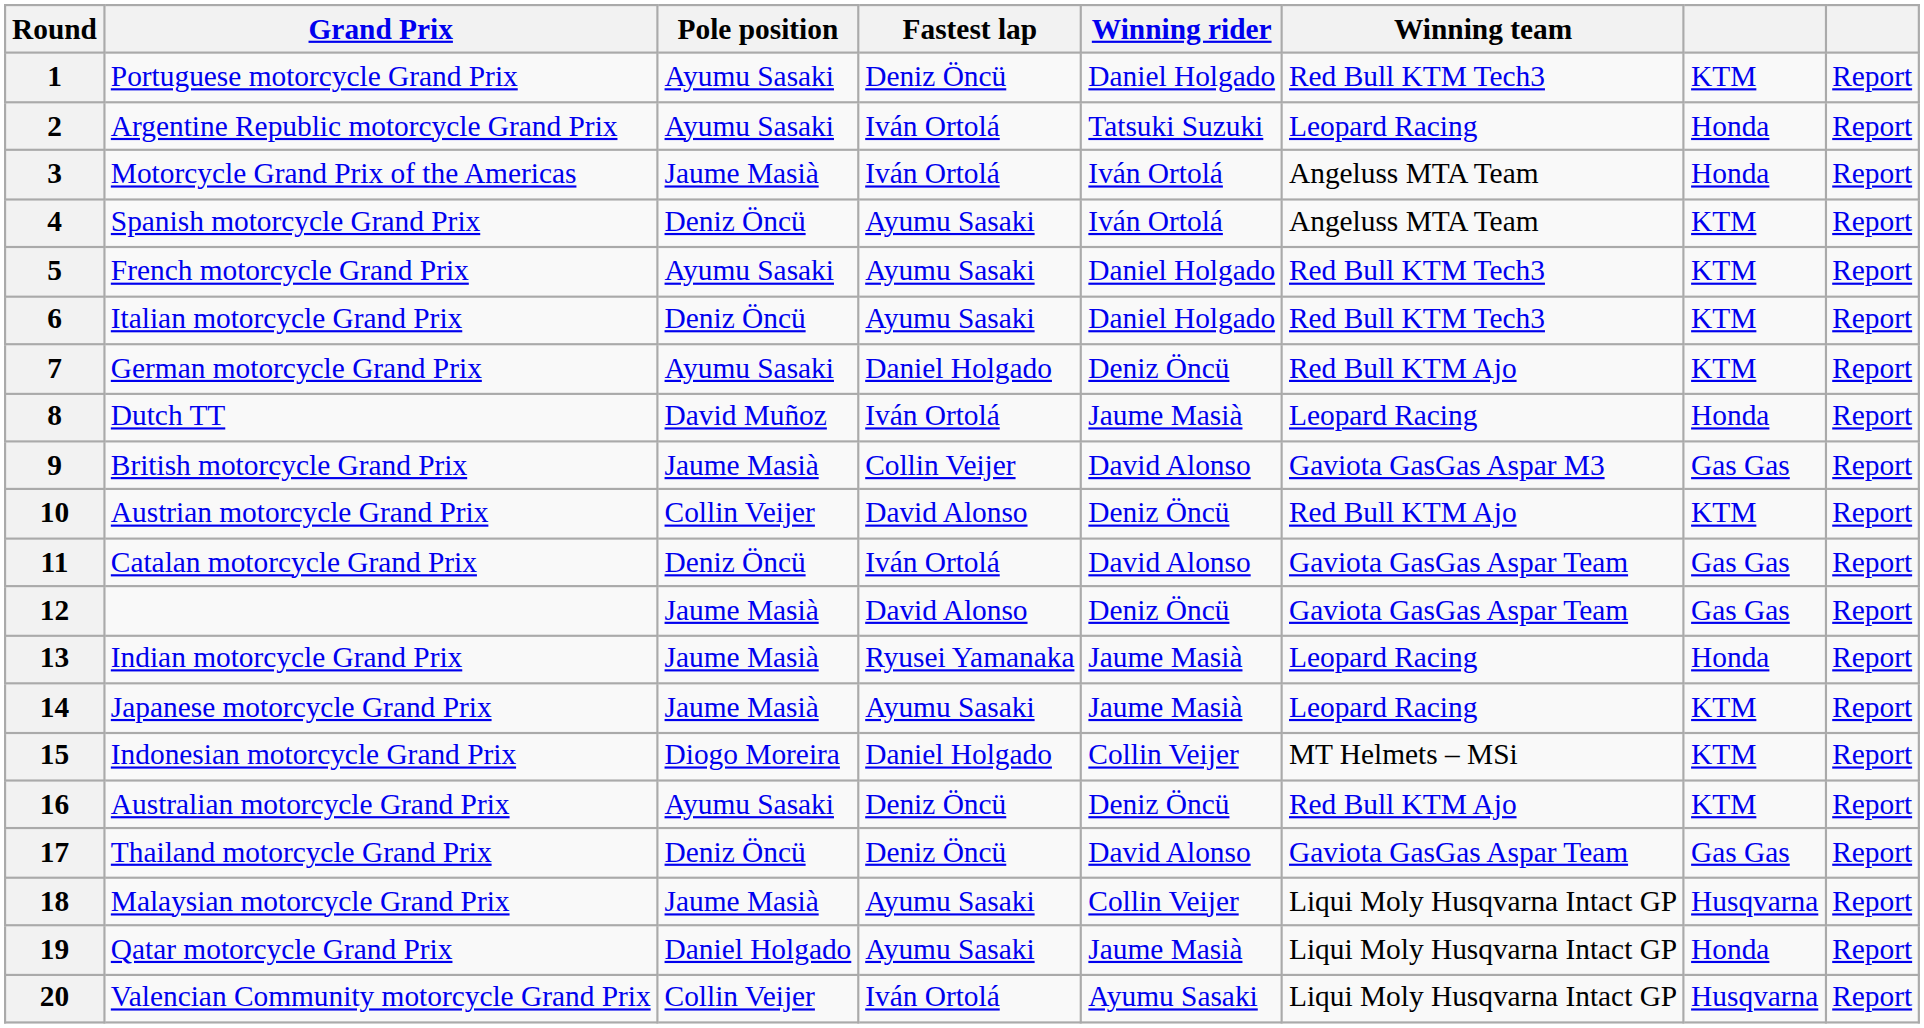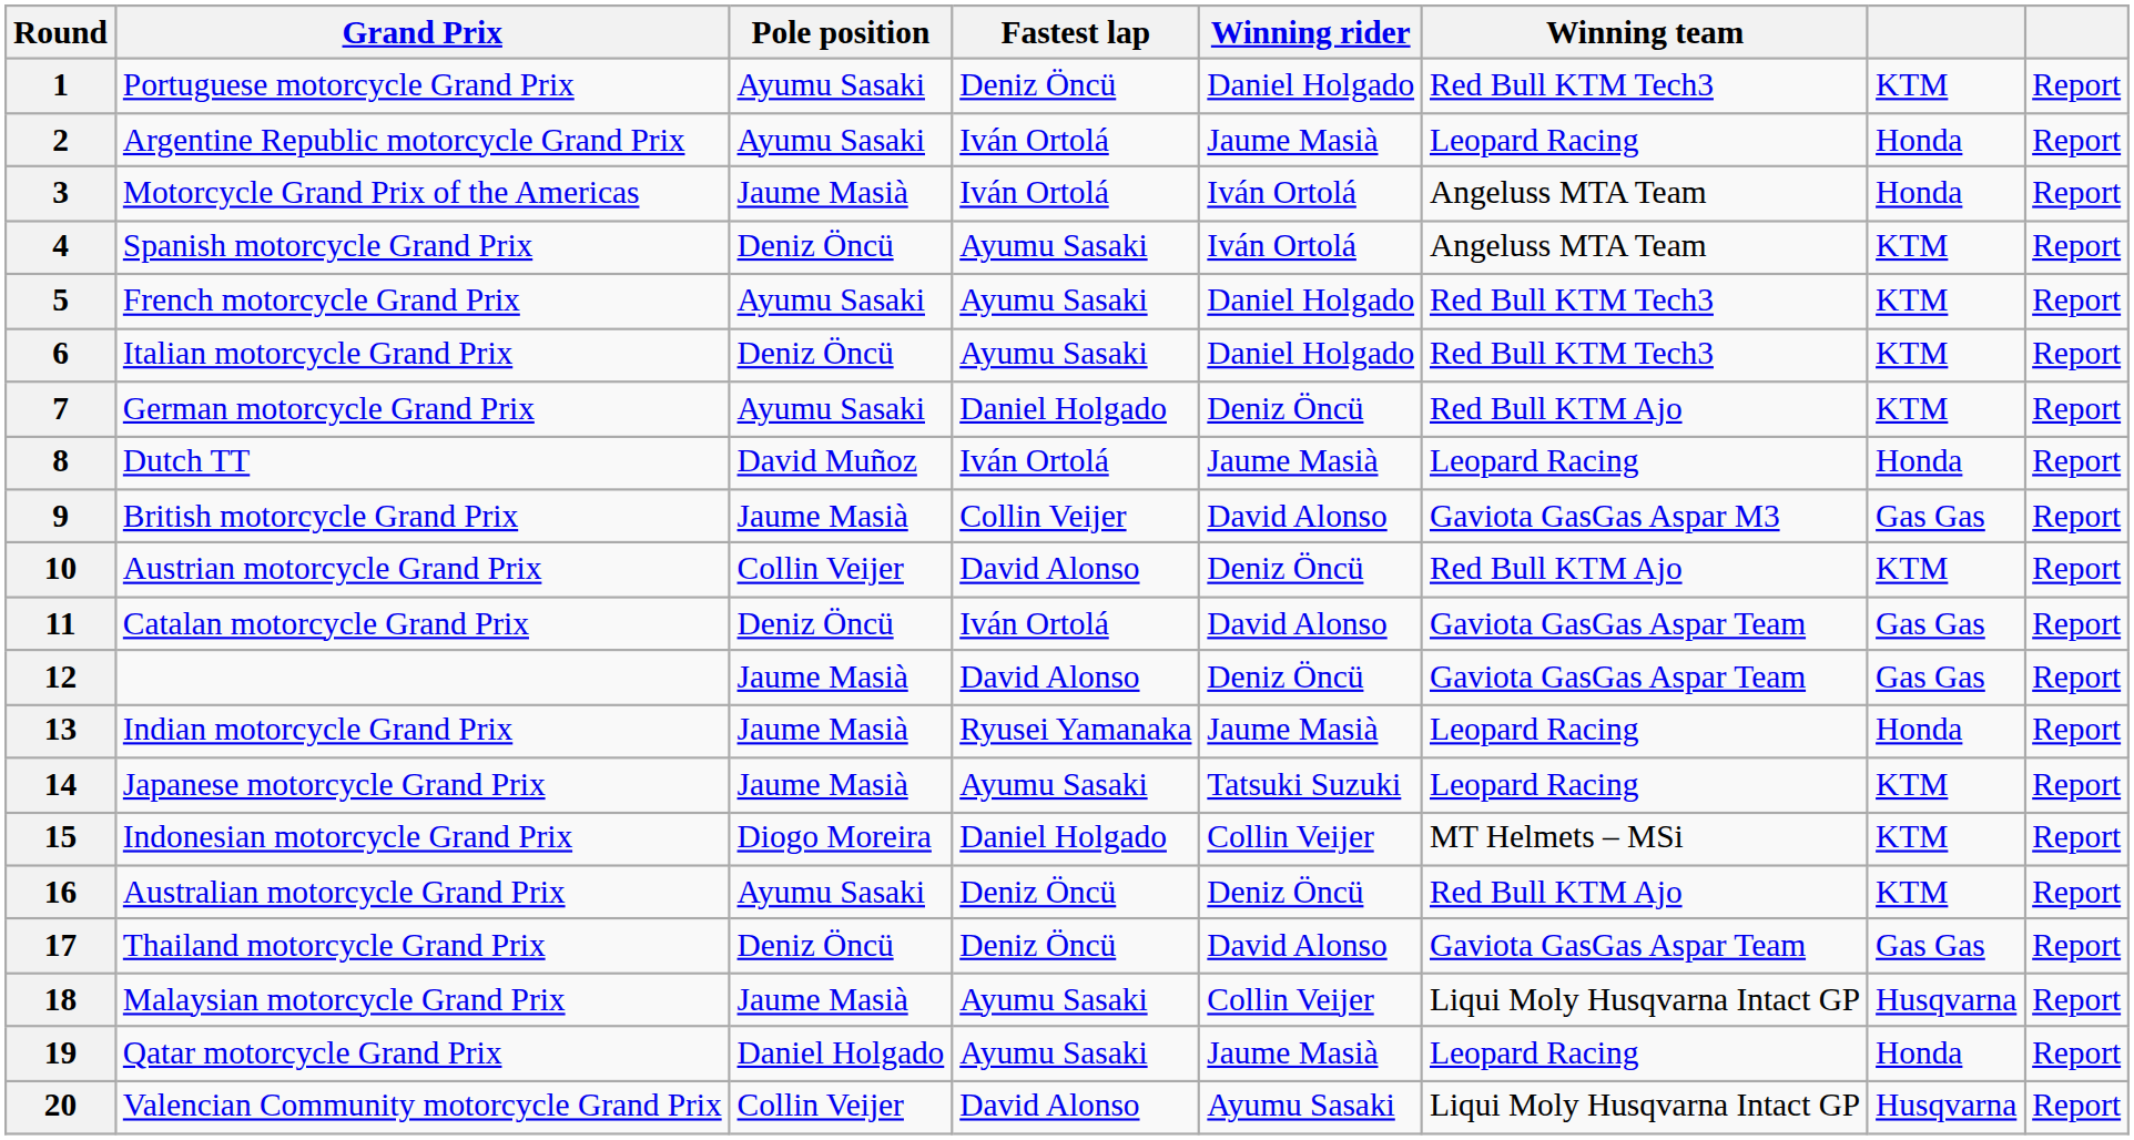 <table class="wikitable sortable" style="font-size: 85%">
 <tr>
 <th>Round</th>
 <th><a href='#'>Grand Prix</a></th>
 <th>Pole position</th>
 <th>Fastest lap</th>
 <th><a href='#'>Winning rider</a></th>
 <th>Winning team</th>
 <th></th>
 <th class="unsortable"></th>
 </tr>
 <tr>
 <th>1</th>
 <td> <a href='#'>Portuguese motorcycle Grand Prix</a></td>
 <td data-sort-value="SAS"> <a href='#'>Ayumu Sasaki</a></td>
 <td data-sort-value="ONC"> <a href='#'>Deniz Öncü</a></td>
 <td data-sort-value="HOL" nowrap> <a href='#'>Daniel Holgado</a></td>
 <td data-sort-value="REDT"> <a href='#'>Red Bull KTM Tech3</a></td>
 <td data-sort-value="KTM"> <a href='#'>KTM</a></td>
 <td><a href='#'>Report</a></td>
 </tr>
 <tr>
 <th>2</th>
 <td> <a href='#'>Argentine Republic motorcycle Grand Prix</a></td>
 <td data-sort-value="SAS"> <a href='#'>Ayumu Sasaki</a></td>
 <td data-sort-value="ORT"> <a href='#'>Iván Ortolá</a></td>
-<td data-sort-value="SUZ"> <a href='#'>Tatsuki Suzuki</a></td>
+<td data-sort-value="MAS"> <a href='#'>Jaume Masià</a></td>
 <td data-sort-value="LEO"> <a href='#'>Leopard Racing</a></td>
 <td data-sort-value="HON"> <a href='#'>Honda</a></td>
 <td><a href='#'>Report</a></td>
 </tr>
 <tr>
 <th>3</th>
 <td data-sort-value="ame"> <a href='#'>Motorcycle Grand Prix of the Americas</a></td>
 <td data-sort-value="MAS"> <a href='#'>Jaume Masià</a></td>
 <td data-sort-value="ORT"> <a href='#'>Iván Ortolá</a></td>
 <td data-sort-value="ORT"> <a href='#'>Iván Ortolá</a></td>
 <td data-sort-value="ANG"> Angeluss MTA Team</td>
 <td data-sort-value="HON"> <a href='#'>Honda</a></td>
 <td><a href='#'>Report</a></td>
 </tr>
 <tr>
 <th>4</th>
 <td> <a href='#'>Spanish motorcycle Grand Prix</a></td>
 <td data-sort-value="ONC"> <a href='#'>Deniz Öncü</a></td>
 <td data-sort-value="SAS"> <a href='#'>Ayumu Sasaki</a></td>
 <td data-sort-value="ORT"> <a href='#'>Iván Ortolá</a></td>
 <td data-sort-value="ANG"> Angeluss MTA Team</td>
 <td data-sort-value="KTM"> <a href='#'>KTM</a></td>
 <td><a href='#'>Report</a></td>
 </tr>
 <tr>
 <th>5</th>
 <td> <a href='#'>French motorcycle Grand Prix</a></td>
 <td data-sort-value="SAS"> <a href='#'>Ayumu Sasaki</a></td>
 <td data-sort-value="SAS"> <a href='#'>Ayumu Sasaki</a></td>
 <td data-sort-value="HOL"> <a href='#'>Daniel Holgado</a></td>
 <td data-sort-value="REDT"> <a href='#'>Red Bull KTM Tech3</a></td>
 <td data-sort-value="KTM"> <a href='#'>KTM</a></td>
 <td><a href='#'>Report</a></td>
 </tr>
 <tr>
 <th>6</th>
 <td> <a href='#'>Italian motorcycle Grand Prix</a></td>
 <td data-sort-value="ONC"> <a href='#'>Deniz Öncü</a></td>
 <td data-sort-value="SAS"> <a href='#'>Ayumu Sasaki</a></td>
 <td data-sort-value="HOL"> <a href='#'>Daniel Holgado</a></td>
 <td data-sort-value="REDT"> <a href='#'>Red Bull KTM Tech3</a></td>
 <td data-sort-value="KTM"> <a href='#'>KTM</a></td>
 <td><a href='#'>Report</a></td>
 </tr>
 <tr>
 <th>7</th>
 <td> <a href='#'>German motorcycle Grand Prix</a></td>
 <td data-sort-value="SAS"> <a href='#'>Ayumu Sasaki</a></td>
 <td data-sort-value="HOL"> <a href='#'>Daniel Holgado</a></td>
 <td data-sort-value="ONC"> <a href='#'>Deniz Öncü</a></td>
 <td data-sort-value="REDA"> <a href='#'>Red Bull KTM Ajo</a></td>
 <td data-sort-value="KTM"> <a href='#'>KTM</a></td>
 <td><a href='#'>Report</a></td>
 </tr>
 <tr>
 <th>8</th>
 <td data-sort-value="dut"> <a href='#'>Dutch TT</a></td>
 <td dada-sort-value="MUN"> <a href='#'>David Muñoz</a></td>
 <td data-sort-value="ORT"> <a href='#'>Iván Ortolá</a></td>
 <td data-sort-value="MAS"> <a href='#'>Jaume Masià</a></td>
 <td data-sort-value="LEO"> <a href='#'>Leopard Racing</a></td>
 <td data-sort-value="HON"> <a href='#'>Honda</a></td>
 <td><a href='#'>Report</a></td>
 </tr>
 <tr>
 <th>9</th>
 <td data-sort-value="bri"> <a href='#'>British motorcycle Grand Prix</a></td>
 <td data-sort-value="MAS"> <a href='#'>Jaume Masià</a></td>
 <td data-sort-value="VEI"> <a href='#'>Collin Veijer</a></td>
 <td data-sort-value="ALO"> <a href='#'>David Alonso</a></td>
 <td data-sort-value="GAS"> <a href='#'>Gaviota GasGas Aspar M3</a></td>
 <td data-sort-value="GAS"> <a href='#'>Gas Gas</a></td>
 <td><a href='#'>Report</a></td>
 </tr>
 <tr>
 <th>10</th>
 <td> <a href='#'>Austrian motorcycle Grand Prix</a></td>
 <td data-sort-value="VEI"> <a href='#'>Collin Veijer</a></td>
 <td data-sort-value="ALO"> <a href='#'>David Alonso</a></td>
 <td data-sort-value="ONC"> <a href='#'>Deniz Öncü</a></td>
 <td data-sort-value="REDA"> <a href='#'>Red Bull KTM Ajo</a></td>
 <td data-sort-value="KTM"> <a href='#'>KTM</a></td>
 <td><a href='#'>Report</a></td>
 </tr>
 <tr>
 <th>11</th>
 <td> <a href='#'>Catalan motorcycle Grand Prix</a></td>
 <td data-sort-value="ONC"> <a href='#'>Deniz Öncü</a></td>
 <td data-sort-value="ORT"> <a href='#'>Iván Ortolá</a></td>
 <td data-sort-value="ALO"> <a href='#'>David Alonso</a></td>
 <td data-sort-value="GAS"> <a href='#'>Gaviota GasGas Aspar Team</a></td>
 <td data-sort-value="GAS"> <a href='#'>Gas Gas</a></td>
 <td><a href='#'>Report</a></td>
 </tr>
 <tr>
 <th>12</th>
 <td></td>
 <td data-sort-value="MAS"> <a href='#'>Jaume Masià</a></td>
 <td data-sort-value="ALO"> <a href='#'>David Alonso</a></td>
 <td data-sort-value="ONC"> <a href='#'>Deniz Öncü</a></td>
 <td data-sort-value="GAS"> <a href='#'>Gaviota GasGas Aspar Team</a></td>
 <td data-sort-value="GAS"> <a href='#'>Gas Gas</a></td>
 <td><a href='#'>Report</a></td>
 </tr>
 <tr>
 <th>13</th>
 <td> <a href='#'>Indian motorcycle Grand Prix</a></td>
 <td data-sort-value="MAS"> <a href='#'>Jaume Masià</a></td>
 <td data-sort-value="YAM" nowrap> <a href='#'>Ryusei Yamanaka</a></td>
 <td data-sort-value="MAS"> <a href='#'>Jaume Masià</a></td>
 <td data-sort-value="LEO"> <a href='#'>Leopard Racing</a></td>
 <td data-sort-value="HON"> <a href='#'>Honda</a></td>
 <td><a href='#'>Report</a></td>
 </tr>
 <tr>
 <th>14</th>
 <td> <a href='#'>Japanese motorcycle Grand Prix</a></td>
 <td data-sort-value="MAS"> <a href='#'>Jaume Masià</a></td>
 <td data-sort-value="SAS"> <a href='#'>Ayumu Sasaki</a></td>
-<td data-sort-value="MAS"> <a href='#'>Jaume Masià</a></td>
+<td data-sort-value="SUZ"> <a href='#'>Tatsuki Suzuki</a></td>
 <td data-sort-value="LEO"> <a href='#'>Leopard Racing</a></td>
 <td data-sort-value="KTM"> <a href='#'>KTM</a></td>
 <td><a href='#'>Report</a></td>
 </tr>
 <tr>
 <th>15</th>
 <td> <a href='#'>Indonesian motorcycle Grand Prix</a></td>
 <td data-sort-value="MOR"> <a href='#'>Diogo Moreira</a></td>
 <td data-sort-value="HOL"> <a href='#'>Daniel Holgado</a></td>
 <td data-sort-value="VEI"> <a href='#'>Collin Veijer</a></td>
 <td data-sort-value="MT"> MT Helmets – MSi</td>
 <td data-sort-value="KTM"> <a href='#'>KTM</a></td>
 <td><a href='#'>Report</a></td>
 </tr>
 <tr>
 <th>16</th>
 <td> <a href='#'>Australian motorcycle Grand Prix</a></td>
 <td data-sort-value="SAS"> <a href='#'>Ayumu Sasaki</a></td>
 <td data-sort-value="ONC"> <a href='#'>Deniz Öncü</a></td>
 <td data-sort-value="ONC"> <a href='#'>Deniz Öncü</a></td>
 <td data-sort-value="REDA"> <a href='#'>Red Bull KTM Ajo</a></td>
 <td data-sort-value="KTM"> <a href='#'>KTM</a></td>
 <td><a href='#'>Report</a></td>
 </tr>
 <tr>
 <th>17</th>
 <td> <a href='#'>Thailand motorcycle Grand Prix</a></td>
 <td data-sort-value="ONC"> <a href='#'>Deniz Öncü</a></td>
 <td data-sort-value="ONC"> <a href='#'>Deniz Öncü</a></td>
 <td data-sort-value="ALO"> <a href='#'>David Alonso</a></td>
 <td data-sort-value="GAS"> <a href='#'>Gaviota GasGas Aspar Team</a></td>
 <td data-sort-value="GAS"> <a href='#'>Gas Gas</a></td>
 <td><a href='#'>Report</a></td>
 </tr>
 <tr>
 <th>18</th>
 <td> <a href='#'>Malaysian motorcycle Grand Prix</a></td>
 <td data-sort-value="MAS"> <a href='#'>Jaume Masià</a></td>
 <td data-sort-value="SAS"> <a href='#'>Ayumu Sasaki</a></td>
 <td data-sort-value="VEI"> <a href='#'>Collin Veijer</a></td>
 <td data-sort-value="LIQ" nowrap> Liqui Moly Husqvarna Intact GP</td>
 <td data-sort-value="HUS"> <a href='#'>Husqvarna</a></td>
 <td><a href='#'>Report</a></td>
 </tr>
 <tr>
 <th>19</th>
 <td> <a href='#'>Qatar motorcycle Grand Prix</a></td>
 <td data-sort-value="HOL" nowrap> <a href='#'>Daniel Holgado</a></td>
 <td data-sort-value="SAS"> <a href='#'>Ayumu Sasaki</a></td>
 <td data-sort-value="MAS"> <a href='#'>Jaume Masià</a></td>
-<td data-sort-value="LIQ" nowrap> Liqui Moly Husqvarna Intact GP</td>
+<td data-sort-value="LEO"> <a href='#'>Leopard Racing</a></td>
 <td data-sort-value="HON"> <a href='#'>Honda</a></td>
 <td><a href='#'>Report</a></td>
 </tr>
 <tr>
 <th>20</th>
 <td> <a href='#'>Valencian Community motorcycle Grand Prix</a></td>
 <td data-sort-value="VEI"> <a href='#'>Collin Veijer</a></td>
-<td data-sort-value="ORT"> <a href='#'>Iván Ortolá</a></td>
+<td data-sort-value="ALO"> <a href='#'>David Alonso</a></td>
 <td data-sort-value="SAS"> <a href='#'>Ayumu Sasaki</a></td>
 <td data-sort-value="LIQ"> Liqui Moly Husqvarna Intact GP</td>
 <td data-sort-value="HUS"> <a href='#'>Husqvarna</a></td>
 <td><a href='#'>Report</a></td>
 </tr>
 </table>
